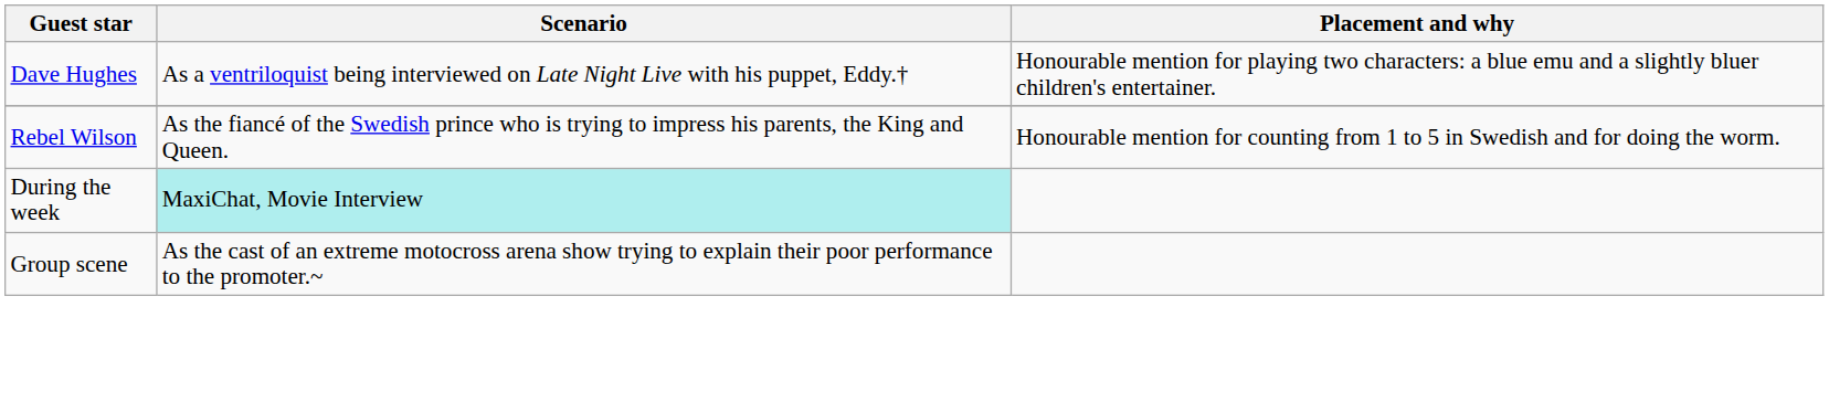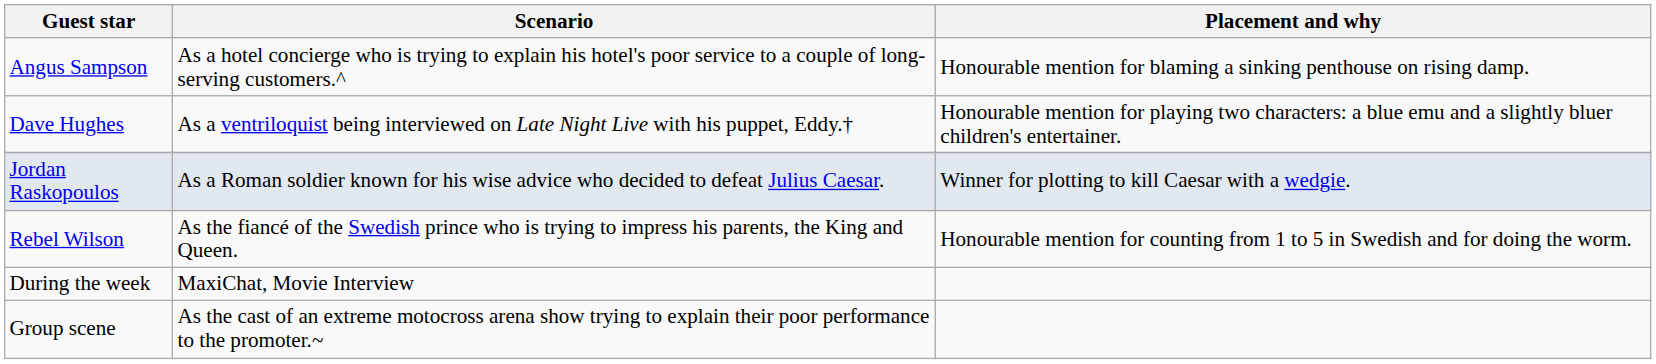 <table class="wikitable">
 <tr>
 <th>Guest star</th>
 <th>Scenario</th>
 <th>Placement and why</th>
+</tr>
+<tr>
+<td><a href='#'>Angus Sampson</a></td>
+<td>As a hotel concierge who is trying to explain his hotel's poor service to a couple of long-serving customers.^</td>
+<td>Honourable mention for blaming a sinking penthouse on rising damp.</td>
 </tr>
 <tr>
 <td><a href='#'>Dave Hughes</a></td>
 <td>As a <a href='#'>ventriloquist</a> being interviewed on <em>Late Night Live</em> with his puppet, Eddy.†</td>
 <td>Honourable mention for playing two characters: a blue emu and a slightly bluer children's entertainer.</td>
 </tr>
 <tr>
 </tr>
+<tr style="background:#E1E8EF;">
+<td><a href='#'>Jordan Raskopoulos</a></td>
+<td>As a Roman soldier known for his wise advice who decided to defeat <a href='#'>Julius Caesar</a>.</td>
+<td>Winner for plotting to kill Caesar with a <a href='#'>wedgie</a>.</td>
+</tr>
 <tr>
 <td><a href='#'>Rebel Wilson</a></td>
 <td>As the fiancé of the <a href='#'>Swedish</a> prince who is trying to impress his parents, the King and Queen.</td>
 <td>Honourable mention for counting from 1 to 5 in Swedish and for doing the worm.</td>
 </tr>
 <tr>
 <td>During the week</td>
-<td style="background: paleturquoise;">MaxiChat, Movie Interview</td>
+<td>MaxiChat, Movie Interview</td>
 <td></td>
 </tr>
 <tr>
 <td>Group scene</td>
 <td>As the cast of an extreme motocross arena show trying to explain their poor performance to the promoter.~</td>
 <td></td>
 </tr>
 </table>
